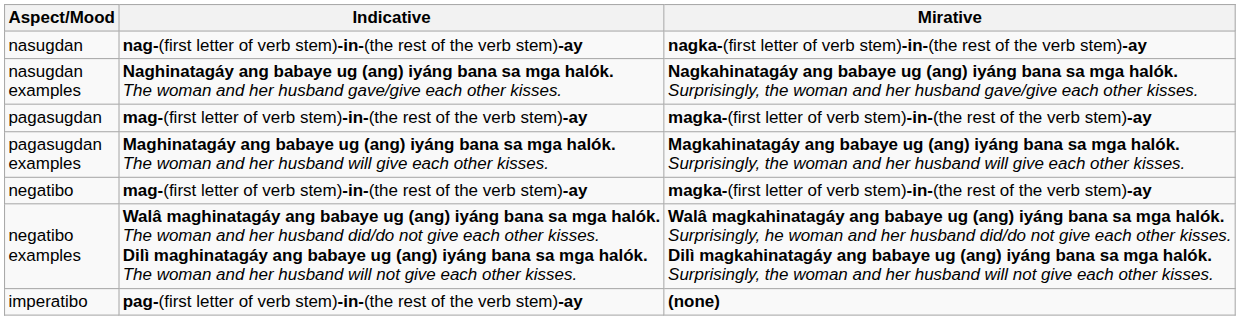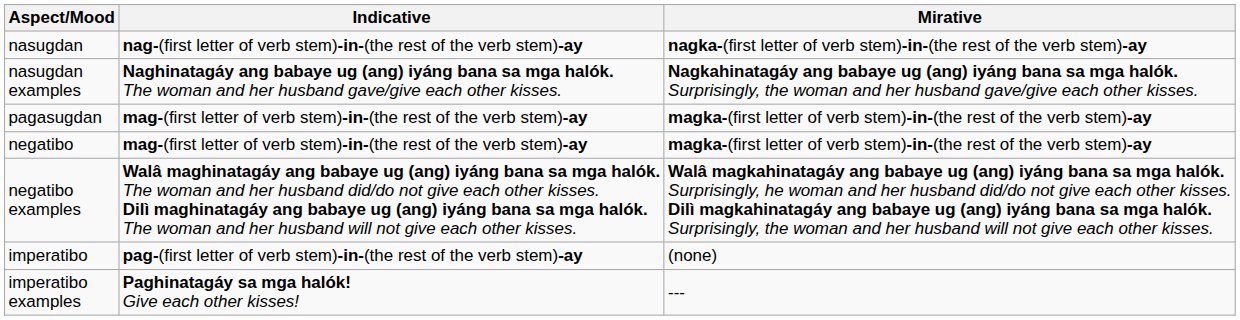 <table class="wikitable">
 <tr>
 <th>Aspect/Mood</th>
 <th>Indicative</th>
 <th>Mirative</th>
 </tr>
 <tr>
 <td>nasugdan</td>
 <td><strong>nag-</strong>(first letter of verb stem)<strong>-in-</strong>(the rest of the verb stem)<strong>-ay</strong></td>
 <td><strong>nagka-</strong>(first letter of verb stem)<strong>-in-</strong>(the rest of the verb stem)<strong>-ay</strong></td>
 </tr>
 <tr>
 <td>nasugdan<br>examples</td>
 <td><strong>Naghinatagáy ang babaye ug (ang) iyáng bana sa mga halók.</strong><br><em>The woman and her husband gave/give each other kisses.</em></td>
 <td><strong>Nagkahinatagáy ang babaye ug (ang) iyáng bana sa mga halók.</strong><br><em>Surprisingly, the woman and her husband gave/give each other kisses.</em></td>
 </tr>
 <tr>
 <td>pagasugdan</td>
 <td><strong>mag-</strong>(first letter of verb stem)<strong>-in-</strong>(the rest of the verb stem)<strong>-ay</strong></td>
 <td><strong>magka-</strong>(first letter of verb stem)<strong>-in-</strong>(the rest of the verb stem)<strong>-ay</strong></td>
 </tr>
 <tr>
-<td>pagasugdan<br>examples</td>
-<td><strong>Maghinatagáy ang babaye ug (ang) iyáng bana sa mga halók.</strong><br><em>The woman and her husband will give each other kisses.</em></td>
-<td><strong>Magkahinatagáy ang babaye ug (ang) iyáng bana sa mga halók.</strong><br><em>Surprisingly, the woman and her husband will give each other kisses.</em></td>
-</tr>
-<tr>
 <td>negatibo</td>
 <td><strong>mag-</strong>(first letter of verb stem)<strong>-in-</strong>(the rest of the verb stem)<strong>-ay</strong></td>
 <td><strong>magka-</strong>(first letter of verb stem)<strong>-in-</strong>(the rest of the verb stem)<strong>-ay</strong></td>
 </tr>
 <tr>
 <td>negatibo<br>examples</td>
 <td><strong>Walâ maghinatagáy ang babaye ug (ang) iyáng bana sa mga halók.</strong><br><em>The woman and her husband did/do not give each other kisses.</em><br><strong>Dilì maghinatagáy ang babaye ug (ang) iyáng bana sa mga halók.</strong><br><em>The woman and her husband will not give each other kisses.</em></td>
 <td><strong>Walâ magkahinatagáy ang babaye ug (ang) iyáng bana sa mga halók.</strong><br><em>Surprisingly, he woman and her husband did/do not give each other kisses.</em><br><strong>Dilì magkahinatagáy ang babaye ug (ang) iyáng bana sa mga halók.</strong><br><em>Surprisingly, the woman and her husband will not give each other kisses.</em></td>
 </tr>
 <tr>
 <td>imperatibo</td>
 <td><strong>pag-</strong>(first letter of verb stem)<strong>-in-</strong>(the rest of the verb stem)<strong>-ay</strong></td>
-<td><strong>(none)</strong></td>
+<td>(none)</td>
+</tr>
+<tr>
+<td>imperatibo<br>examples</td>
+<td><strong>Paghinatagáy sa mga halók!</strong><br><em>Give each other kisses!</em></td>
+<td>---</td>
 </tr>
 </table>
